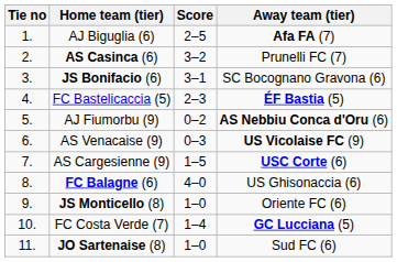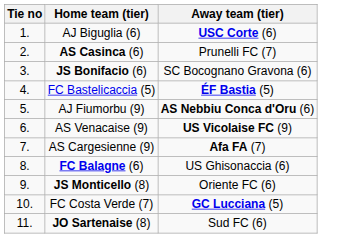 <table class="wikitable" style="text-align: center">
 <tr>
 <th>Tie no</th>
 <th>Home team (tier)</th>
-<th>Score</th>
 <th>Away team (tier)</th>
 </tr>
 <tr>
 <td>1.</td>
 <td>AJ Biguglia (6)</td>
-<td>2–5</td>
-<td><strong>Afa FA</strong> (7)</td>
+<td><strong><a href='#'>USC Corte</a></strong> (6)</td>
 </tr>
 <tr>
 <td>2.</td>
 <td><strong>AS Casinca</strong> (6)</td>
-<td>3–2 </td>
 <td>Prunelli FC (7)</td>
 </tr>
 <tr>
 <td>3.</td>
 <td><strong>JS Bonifacio</strong> (6)</td>
-<td>3–1</td>
 <td>SC Bocognano Gravona (6)</td>
 </tr>
 <tr>
 <td>4.</td>
 <td><a href='#'>FC Bastelicaccia</a> (5)</td>
-<td>2–3</td>
 <td><strong><a href='#'>ÉF Bastia</a></strong> (5)</td>
 </tr>
 <tr>
 <td>5.</td>
 <td>AJ Fiumorbu (9)</td>
-<td>0–2</td>
 <td><strong>AS Nebbiu Conca d'Oru</strong> (6)</td>
 </tr>
 <tr>
 <td>6.</td>
 <td>AS Venacaise (9)</td>
-<td>0–3</td>
 <td><strong>US Vicolaise FC</strong> (9)</td>
 </tr>
 <tr>
 <td>7.</td>
 <td>AS Cargesienne (9)</td>
-<td>1–5</td>
-<td><strong><a href='#'>USC Corte</a></strong> (6)</td>
+<td><strong>Afa FA</strong> (7)</td>
 </tr>
 <tr>
 <td>8.</td>
 <td><strong><a href='#'>FC Balagne</a></strong> (6)</td>
-<td>4–0</td>
 <td>US Ghisonaccia (6)</td>
 </tr>
 <tr>
 <td>9.</td>
 <td><strong>JS Monticello </strong>(8)</td>
-<td>1–0</td>
 <td>Oriente FC (6)</td>
 </tr>
 <tr>
 <td>10.</td>
 <td>FC Costa Verde (7)</td>
-<td>1–4</td>
 <td><strong><a href='#'>GC Lucciana</a></strong> (5)</td>
 </tr>
 <tr>
 <td>11.</td>
 <td><strong>JO Sartenaise</strong> (8)</td>
-<td>1–0</td>
 <td>Sud FC (6)</td>
 </tr>
 </table>
